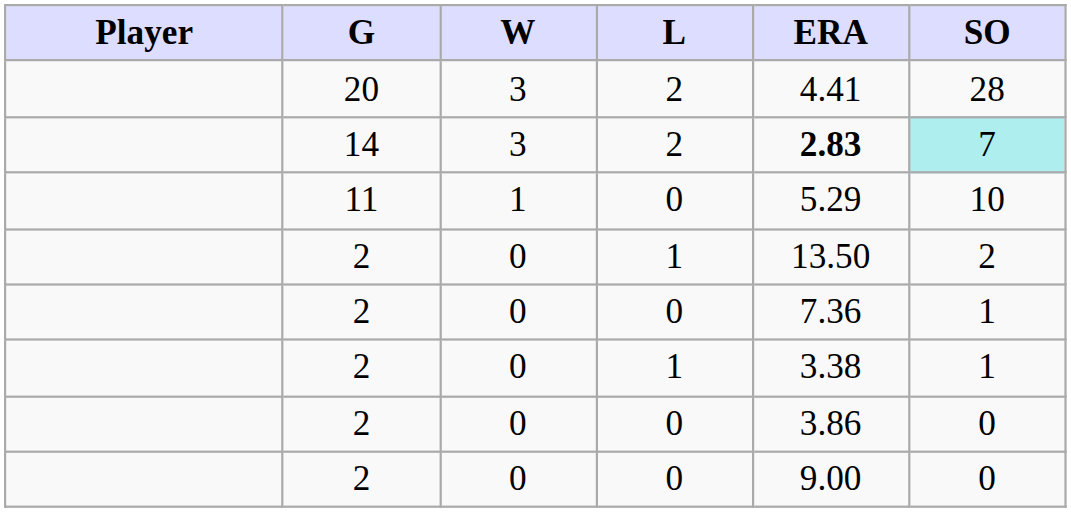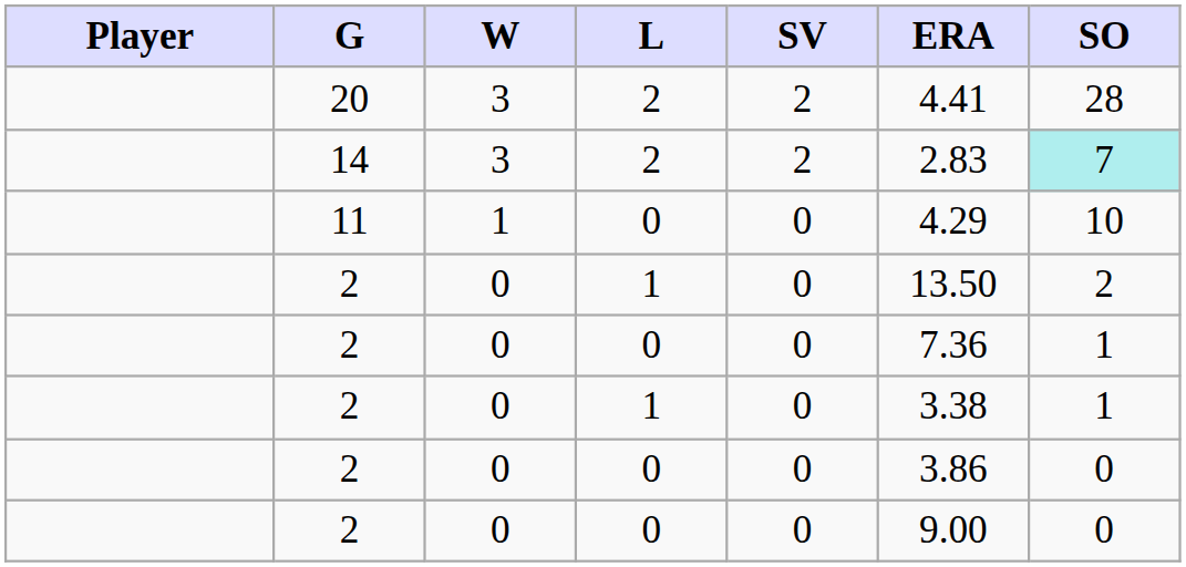 <table class="wikitable sortable">
 <tr>
 <th style="background:#ddf; width:16%;">Player</th>
 <th style="background:#ddf; width:9%;">G</th>
 <th style="background:#ddf; width:9%;">W</th>
 <th style="background:#ddf; width:9%;">L</th>
+<th style="background:#ddf; width:9%;">SV</th>
 <th style="background:#ddf; width:9%;">ERA</th>
 <th style="background:#ddf; width:9%;">SO</th>
 </tr>
 <tr style="text-align:center;">
 <td></td>
 <td>20</td>
 <td>3</td>
+<td>2</td>
 <td>2</td>
 <td>4.41</td>
 <td>28</td>
 </tr>
 <tr style="text-align:center;">
 <td></td>
 <td>14</td>
 <td>3</td>
 <td>2</td>
-<td><strong>2.83</strong></td>
+<td>2</td>
+<td>2.83</td>
 <td style="background: paleturquoise;">7</td>
 </tr>
 <tr style="text-align:center;">
 <td></td>
 <td>11</td>
 <td>1</td>
 <td>0</td>
-<td>5.29</td>
+<td>0</td>
+<td>4.29</td>
 <td>10</td>
 </tr>
 <tr style="text-align:center;">
 <td></td>
 <td>2</td>
 <td>0</td>
 <td>1</td>
+<td>0</td>
 <td>13.50</td>
 <td>2</td>
 </tr>
 <tr style="text-align:center;">
 <td></td>
 <td>2</td>
+<td>0</td>
 <td>0</td>
 <td>0</td>
 <td>7.36</td>
 <td>1</td>
 </tr>
 <tr style="text-align:center;">
 <td></td>
 <td>2</td>
 <td>0</td>
 <td>1</td>
+<td>0</td>
 <td>3.38</td>
 <td>1</td>
 </tr>
 <tr style="text-align:center;">
 <td></td>
 <td>2</td>
+<td>0</td>
 <td>0</td>
 <td>0</td>
 <td>3.86</td>
 <td>0</td>
 </tr>
 <tr style="text-align:center;">
 <td></td>
 <td>2</td>
 <td>0</td>
 <td>0</td>
+<td>0</td>
 <td>9.00</td>
 <td>0</td>
 </tr>
 </table>
